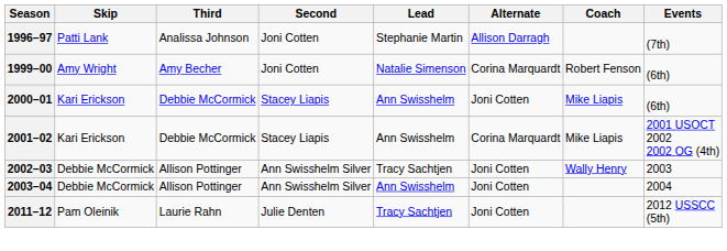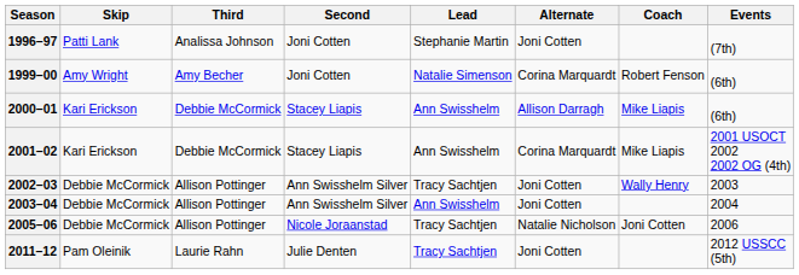 <table class="wikitable">
 <tr>
 <th scope="col">Season</th>
 <th scope="col">Skip</th>
 <th scope="col">Third</th>
 <th scope="col">Second</th>
 <th scope="col">Lead</th>
 <th scope="col">Alternate</th>
 <th scope="col">Coach</th>
 <th scope="col">Events</th>
 </tr>
 <tr>
 <th scope="row">1996–97</th>
 <td><a href='#'>Patti Lank</a></td>
 <td>Analissa Johnson</td>
 <td>Joni Cotten</td>
 <td>Stephanie Martin</td>
-<td><a href='#'>Allison Darragh</a></td>
+<td>Joni Cotten</td>
 <td></td>
 <td> <br> (7th)</td>
 </tr>
 <tr>
 <th scope="row">1999–00</th>
 <td><a href='#'>Amy Wright</a></td>
 <td><a href='#'>Amy Becher</a></td>
 <td>Joni Cotten</td>
 <td><a href='#'>Natalie Simenson</a></td>
 <td>Corina Marquardt</td>
 <td>Robert Fenson</td>
 <td> <br> (6th)</td>
 </tr>
 <tr>
 <th scope="row">2000–01</th>
 <td><a href='#'>Kari Erickson</a></td>
 <td><a href='#'>Debbie McCormick</a></td>
 <td><a href='#'>Stacey Liapis</a></td>
 <td><a href='#'>Ann Swisshelm</a></td>
-<td>Joni Cotten</td>
+<td><a href='#'>Allison Darragh</a></td>
 <td><a href='#'>Mike Liapis</a></td>
 <td> <br> (6th)</td>
 </tr>
 <tr>
 <th scope="row">2001–02</th>
 <td>Kari Erickson</td>
 <td>Debbie McCormick</td>
 <td>Stacey Liapis</td>
 <td>Ann Swisshelm</td>
 <td>Corina Marquardt</td>
 <td>Mike Liapis</td>
 <td><a href='#'>2001 USOCT</a> <br>2002  <br><a href='#'>2002 OG</a> (4th)</td>
 </tr>
 <tr>
 <th scope="row">2002–03</th>
 <td>Debbie McCormick</td>
 <td>Allison Pottinger</td>
 <td>Ann Swisshelm Silver</td>
 <td>Tracy Sachtjen</td>
 <td>Joni Cotten</td>
 <td><a href='#'>Wally Henry</a></td>
 <td>2003  <br> </td>
 </tr>
 <tr>
 <th scope="row">2003–04</th>
 <td>Debbie McCormick</td>
 <td>Allison Pottinger</td>
 <td>Ann Swisshelm Silver</td>
 <td><a href='#'>Ann Swisshelm</a></td>
 <td>Joni Cotten</td>
 <td></td>
 <td>2004  </td>
 </tr>
 <tr>
+<th scope="row">2005–06</th>
+<td>Debbie McCormick</td>
+<td>Allison Pottinger</td>
+<td><a href='#'>Nicole Joraanstad</a></td>
+<td>Tracy Sachtjen</td>
+<td>Natalie Nicholson</td>
+<td>Joni Cotten</td>
+<td>2006  </td>
+</tr>
+<tr>
 <th scope="row">2011–12</th>
 <td>Pam Oleinik</td>
 <td>Laurie Rahn</td>
 <td>Julie Denten</td>
 <td><a href='#'>Tracy Sachtjen</a></td>
 <td>Joni Cotten</td>
 <td></td>
 <td>2012 <a href='#'>USSCC</a> <br> (5th)</td>
 </tr>
 </table>
